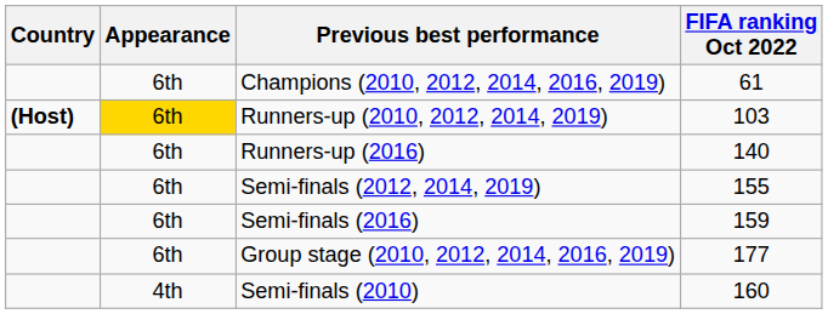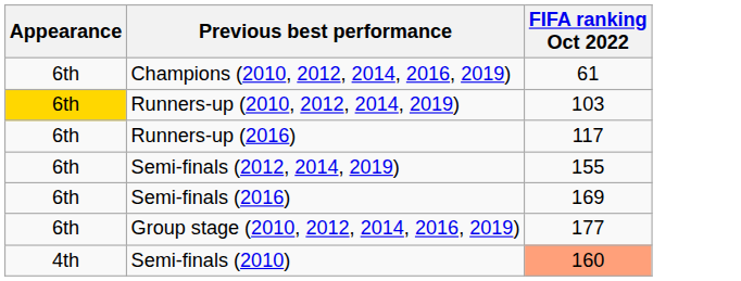 <table class="wikitable sortable" style="text-align:left;">
 <tr>
-<th>Country</th>
 <th>Appearance</th>
 <th>Previous best performance</th>
 <th data-sort-type="number"><a href='#'>FIFA ranking</a><br>Oct 2022</th>
 </tr>
 <tr>
-<td></td>
 <td align=center>6th</td>
 <td>Champions (<a href='#'>2010</a>, <a href='#'>2012</a>, <a href='#'>2014</a>, <a href='#'>2016</a>, <a href='#'>2019</a>)</td>
 <td align="center">61</td>
 </tr>
 <tr>
-<td> <strong>(Host)</strong></td>
 <td align=center style="background: gold;">6th</td>
 <td>Runners-up (<a href='#'>2010</a>, <a href='#'>2012</a>, <a href='#'>2014</a>, <a href='#'>2019</a>)</td>
 <td align="center">103</td>
 </tr>
 <tr>
-<td></td>
 <td align=center>6th</td>
 <td>Runners-up (<a href='#'>2016</a>)</td>
-<td align="center">140</td>
+<td align="center">117</td>
 </tr>
 <tr>
-<td></td>
 <td align=center>6th</td>
 <td>Semi-finals (<a href='#'>2012</a>, <a href='#'>2014</a>, <a href='#'>2019</a>)</td>
 <td align=center>155</td>
 </tr>
 <tr>
-<td></td>
 <td align=center>6th</td>
 <td>Semi-finals (<a href='#'>2016</a>)</td>
-<td align=center>159</td>
+<td align=center>169</td>
 </tr>
 <tr>
-<td></td>
 <td align=center>6th</td>
 <td>Group stage (<a href='#'>2010</a>, <a href='#'>2012</a>, <a href='#'>2014</a>, <a href='#'>2016</a>, <a href='#'>2019</a>)</td>
 <td align=center>177</td>
 </tr>
 <tr>
-<td></td>
 <td align=center>4th</td>
 <td>Semi-finals (<a href='#'>2010</a>)</td>
-<td align=center>160</td>
+<td align=center style="background: lightsalmon;">160</td>
 </tr>
 </table>
